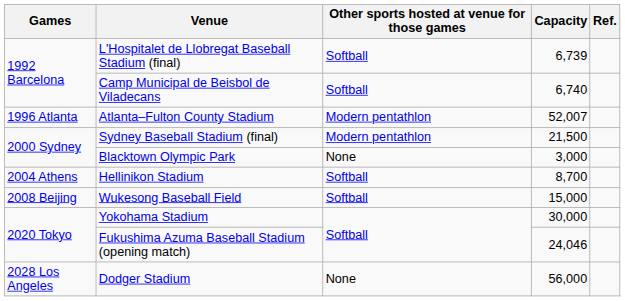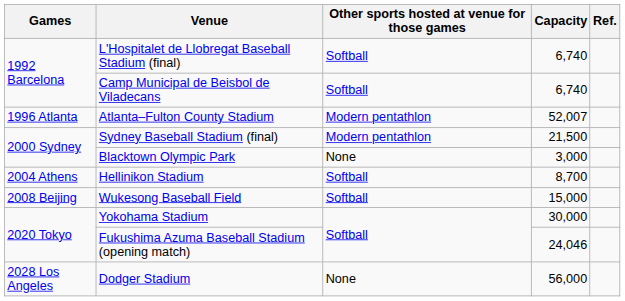 <table class="wikitable sortable" width=780px>
 <tr>
 <th>Games</th>
 <th>Venue</th>
 <th>Other sports hosted at venue for those games</th>
 <th>Capacity</th>
 <th>Ref.</th>
 </tr>
 <tr>
 <td rowspan="2"><a href='#'>1992 Barcelona</a></td>
 <td><a href='#'>L'Hospitalet de Llobregat Baseball Stadium</a> (final)</td>
 <td><a href='#'>Softball</a></td>
-<td align="right">6,739</td>
+<td align="right">6,740</td>
 <td align=center></td>
 </tr>
 <tr>
 <td><a href='#'>Camp Municipal de Beisbol de Viladecans</a></td>
 <td><a href='#'>Softball</a></td>
 <td align="right">6,740</td>
 <td align=center></td>
 </tr>
 <tr>
 <td><a href='#'>1996 Atlanta</a></td>
 <td><a href='#'>Atlanta–Fulton County Stadium</a></td>
 <td><a href='#'>Modern pentathlon</a></td>
 <td align="right">52,007</td>
 <td align=center></td>
 </tr>
 <tr>
 <td rowspan="2"><a href='#'>2000 Sydney</a></td>
 <td><a href='#'>Sydney Baseball Stadium</a> (final)</td>
 <td><a href='#'>Modern pentathlon</a></td>
 <td align="right">21,500</td>
 <td align=center></td>
 </tr>
 <tr>
 <td><a href='#'>Blacktown Olympic Park</a></td>
 <td>None</td>
 <td align="right">3,000</td>
 <td align=center></td>
 </tr>
 <tr>
 <td><a href='#'>2004 Athens</a></td>
 <td><a href='#'>Hellinikon Stadium</a></td>
 <td><a href='#'>Softball</a></td>
 <td align="right">8,700</td>
 <td align=center></td>
 </tr>
 <tr>
 <td><a href='#'>2008 Beijing</a></td>
 <td><a href='#'>Wukesong Baseball Field</a></td>
 <td><a href='#'>Softball</a></td>
 <td align="right">15,000</td>
 <td align=center></td>
 </tr>
 <tr>
 <td rowspan="2"><a href='#'>2020 Tokyo</a></td>
 <td><a href='#'>Yokohama Stadium</a></td>
 <td rowspan="2"><a href='#'>Softball</a></td>
 <td align="right">30,000</td>
 <td align=center></td>
 </tr>
 <tr>
 <td><a href='#'>Fukushima Azuma Baseball Stadium</a> (opening match)</td>
 <td align="right">24,046</td>
 <td align=center></td>
 </tr>
 <tr>
 <td><a href='#'>2028 Los Angeles</a></td>
 <td><a href='#'>Dodger Stadium</a></td>
 <td>None</td>
 <td align="right">56,000</td>
 <td align=center></td>
 </tr>
 </table>
